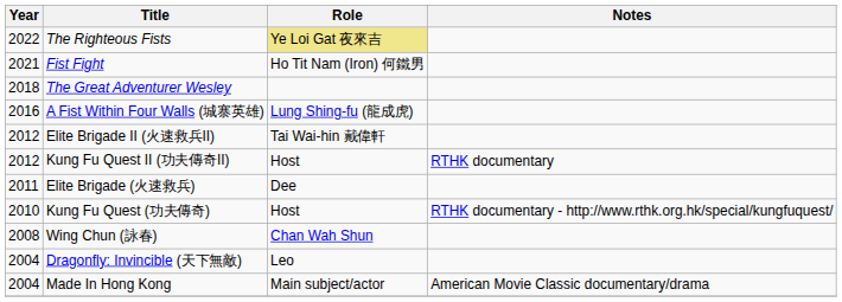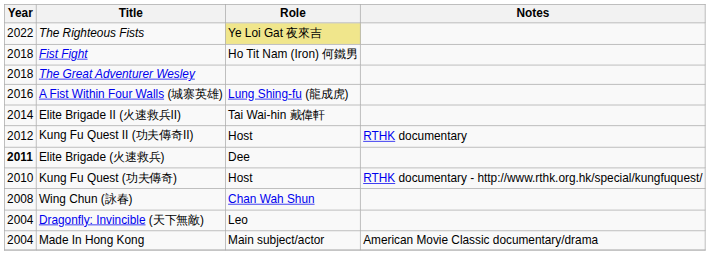 <table class="wikitable">
 <tr>
 <th>Year</th>
 <th>Title</th>
 <th>Role</th>
 <th>Notes</th>
 </tr>
 <tr>
 <td>2022</td>
 <td><em>The Righteous Fists</em></td>
 <td style="background: khaki;">Ye Loi Gat 夜來吉</td>
 <td></td>
 </tr>
 <tr>
-<td>2021</td>
+<td>2018</td>
 <td><em><a href='#'>Fist Fight</a></em></td>
 <td>Ho Tit Nam (Iron) 何鐵男</td>
 <td></td>
 </tr>
 <tr>
 <td>2018</td>
 <td><em><a href='#'>The Great Adventurer Wesley</a></em></td>
 <td></td>
 <td></td>
 </tr>
 <tr>
 <td>2016</td>
 <td><a href='#'>A Fist Within Four Walls</a> (城寨英雄)</td>
 <td><a href='#'>Lung Shing-fu</a> (龍成虎)</td>
 <td></td>
 </tr>
 <tr>
-<td>2012</td>
+<td>2014</td>
 <td>Elite Brigade II (火速救兵II)</td>
 <td>Tai Wai-hin 戴偉軒</td>
 <td></td>
 </tr>
 <tr>
 <td>2012</td>
 <td>Kung Fu Quest II (功夫傳奇II)</td>
 <td>Host</td>
 <td><a href='#'>RTHK</a> documentary</td>
 </tr>
 <tr>
-<td>2011</td>
+<td><strong>2011</strong></td>
 <td>Elite Brigade (火速救兵)</td>
 <td>Dee</td>
 <td></td>
 </tr>
 <tr>
 <td>2010</td>
 <td>Kung Fu Quest (功夫傳奇)</td>
 <td>Host</td>
 <td><a href='#'>RTHK</a> documentary - http://www.rthk.org.hk/special/kungfuquest/</td>
 </tr>
 <tr>
 <td>2008</td>
 <td>Wing Chun (詠春)</td>
 <td><a href='#'>Chan Wah Shun</a></td>
 <td></td>
 </tr>
 <tr>
 <td>2004</td>
 <td><a href='#'>Dragonfly: Invincible</a> (天下無敵)</td>
 <td>Leo</td>
 <td></td>
 </tr>
 <tr>
 <td>2004</td>
 <td>Made In Hong Kong</td>
 <td>Main subject/actor</td>
 <td>American Movie Classic documentary/drama</td>
 </tr>
 <tr>
 </tr>
 </table>
